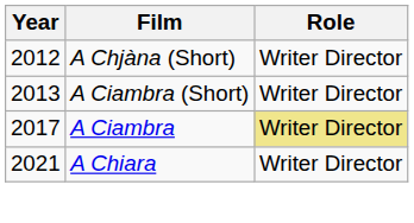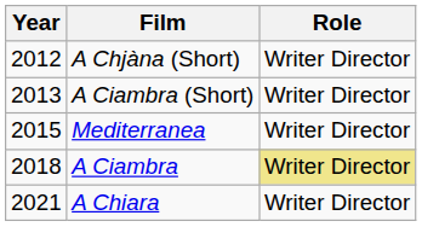 <table class="wikitable sortable">
 <tr>
 <th>Year</th>
 <th>Film</th>
 <th>Role</th>
 </tr>
 <tr>
 <td>2012</td>
 <td><em>A Chjàna</em> (Short)</td>
 <td>Writer Director</td>
 </tr>
 <tr>
 <td>2013</td>
 <td><em>A Ciambra</em> (Short)</td>
 <td>Writer Director</td>
 </tr>
 <tr>
-<td>2017</td>
+<td>2015</td>
+<td><em><a href='#'>Mediterranea</a></em></td>
+<td>Writer Director</td>
+</tr>
+<tr>
+<td>2018</td>
 <td><em><a href='#'>A Ciambra</a></em></td>
 <td style="background: khaki;">Writer Director</td>
 </tr>
 <tr>
 <td>2021</td>
 <td><em><a href='#'>A Chiara</a></em></td>
 <td>Writer Director</td>
 </tr>
 </table>
